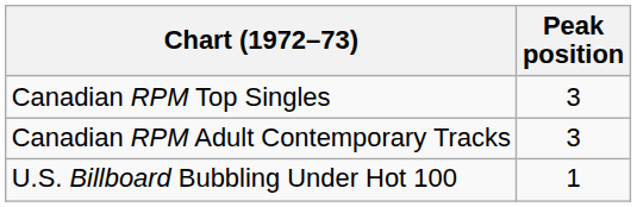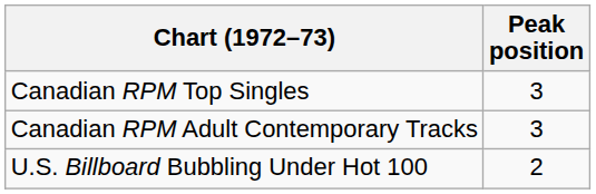 <table class="wikitable">
 <tr>
 <th align="left">Chart (1972–73)</th>
 <th align="center">Peak<br>position</th>
 </tr>
 <tr>
 <td align="left">Canadian <em>RPM</em> Top Singles</td>
 <td align="center">3</td>
 </tr>
 <tr>
 <td align="left">Canadian <em>RPM</em> Adult Contemporary Tracks</td>
 <td align="center">3</td>
 </tr>
 <tr>
 <td align="left">U.S. <em>Billboard</em> Bubbling Under Hot 100</td>
-<td align="center">1</td>
+<td align="center">2</td>
 </tr>
 </table>
